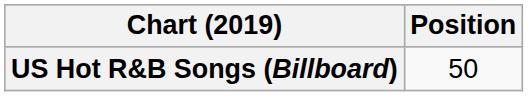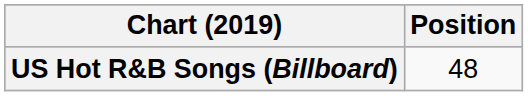 <table class="wikitable plainrowheaders" style="text-align:center">
 <tr>
 <th scope="col">Chart (2019)</th>
 <th scope="col">Position</th>
 </tr>
 <tr>
 <th scope="row">US Hot R&B Songs (<em>Billboard</em>)</th>
-<td>50</td>
+<td>48</td>
 </tr>
 </table>
